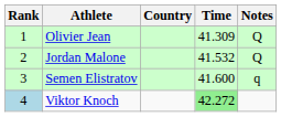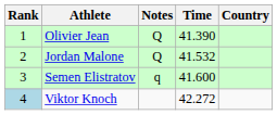 <table class="wikitable sortable" style="text-align:center">
 <tr>
 <th>Rank</th>
 <th>Athlete</th>
+<th>Notes</th>
+<th>Time</th>
 <th>Country</th>
-<th>Time</th>
-<th>Notes</th>
 </tr>
 <tr bgcolor=ccffcc>
 <td>1</td>
 <td align=left><a href='#'>Olivier Jean</a></td>
+<td>Q</td>
+<td>41.390</td>
 <td align=left></td>
-<td>41.309</td>
-<td>Q</td>
 </tr>
 <tr bgcolor=ccffcc>
 <td>2</td>
 <td align=left><a href='#'>Jordan Malone</a></td>
+<td>Q</td>
+<td>41.532</td>
 <td align=left></td>
-<td>41.532</td>
-<td>Q</td>
 </tr>
 <tr bgcolor=ccffcc>
 <td>3</td>
 <td align=left><a href='#'>Semen Elistratov</a></td>
+<td>q</td>
+<td>41.600</td>
 <td align=left></td>
-<td>41.600</td>
-<td>q</td>
 </tr>
 <tr>
 <td style="background: lightblue;">4</td>
 <td align=left><a href='#'>Viktor Knoch</a></td>
+<td></td>
+<td>42.272</td>
 <td align=left></td>
-<td style="background: lightgreen;">42.272</td>
-<td></td>
 </tr>
 </table>
